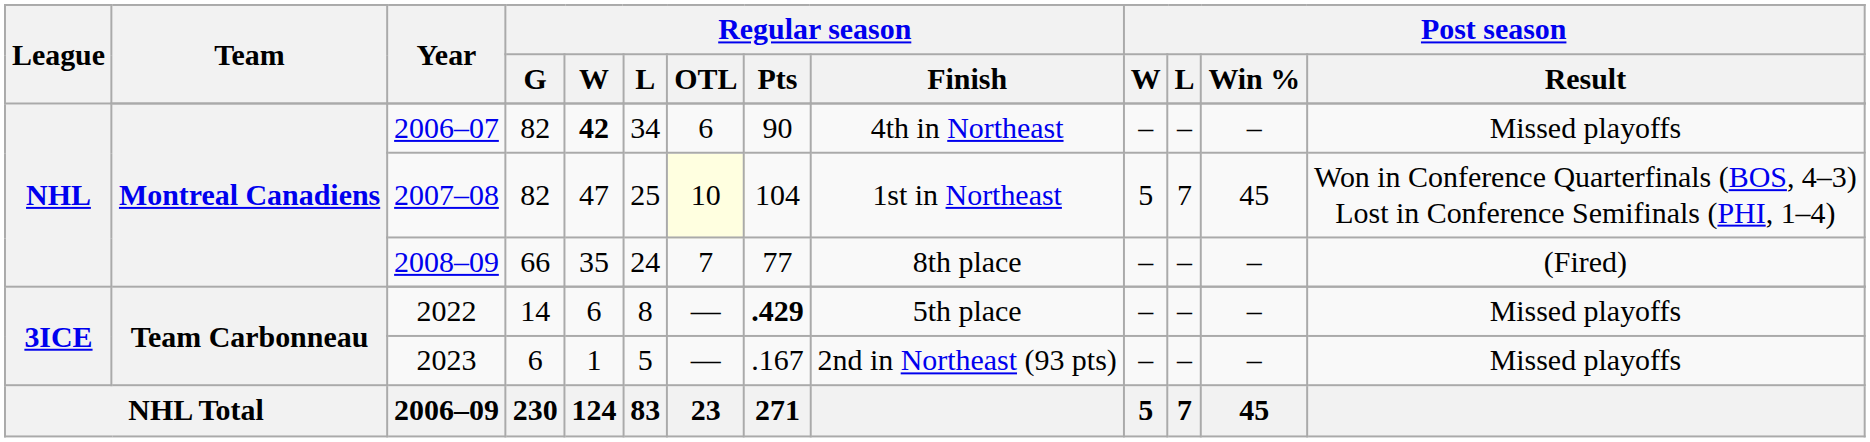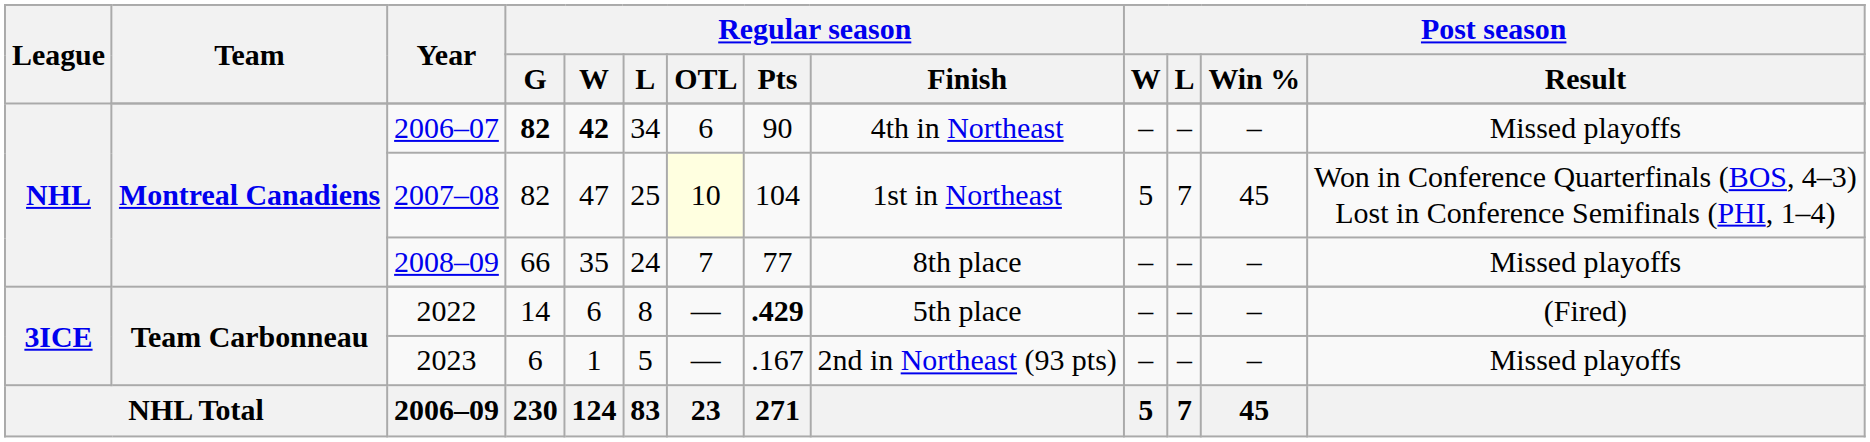 <table class="wikitable" style="font-size: 95%; text-align:center;">
 <tr>
 <th rowspan="2">League</th>
 <th rowspan="2">Team</th>
 <th rowspan="2">Year</th>
 <th colspan="6"><a href='#'>Regular season</a></th>
 <th colspan="4"><a href='#'>Post season</a></th>
 </tr>
 <tr>
 <th>G</th>
 <th>W</th>
 <th>L</th>
 <th>OTL</th>
 <th>Pts</th>
 <th>Finish</th>
 <th>W</th>
 <th>L</th>
 <th>Win %</th>
 <th>Result</th>
 </tr>
 <tr>
 <th rowspan="5"><a href='#'>NHL</a></th>
 </tr>
 <tr>
 <th rowspan="4"><a href='#'>Montreal Canadiens</a></th>
 </tr>
 <tr>
 <td><a href='#'>2006–07</a></td>
-<td>82</td>
+<td><strong>82</strong></td>
 <td><strong>42</strong></td>
 <td>34</td>
 <td>6</td>
 <td>90</td>
 <td>4th in <a href='#'>Northeast</a></td>
 <td>–</td>
 <td>–</td>
 <td>–</td>
 <td>Missed playoffs</td>
 </tr>
 <tr>
 <td><a href='#'>2007–08</a></td>
 <td>82</td>
 <td>47</td>
 <td>25</td>
 <td style="background: lightyellow;">10</td>
 <td>104</td>
 <td>1st in <a href='#'>Northeast</a></td>
 <td>5</td>
 <td>7</td>
 <td>45</td>
 <td>Won in Conference Quarterfinals (<a href='#'>BOS</a>, 4–3)<br>Lost in Conference Semifinals (<a href='#'>PHI</a>, 1–4)</td>
 </tr>
 <tr>
 <td><a href='#'>2008–09</a></td>
 <td>66</td>
 <td>35</td>
 <td>24</td>
 <td>7</td>
 <td>77</td>
 <td>8th place</td>
 <td>–</td>
 <td>–</td>
 <td>–</td>
-<td>(Fired)</td>
+<td>Missed playoffs</td>
 </tr>
 <tr>
 <th rowspan="3"><a href='#'>3ICE</a></th>
 <th rowspan="3">Team Carbonneau</th>
 </tr>
 <tr>
 <td>2022</td>
 <td>14</td>
 <td>6</td>
 <td>8</td>
 <td>—</td>
 <td><strong>.429</strong></td>
 <td>5th place</td>
 <td>–</td>
 <td>–</td>
 <td>–</td>
-<td>Missed playoffs</td>
+<td>(Fired)</td>
 </tr>
 <tr>
 <td>2023</td>
 <td>6</td>
 <td>1</td>
 <td>5</td>
 <td>—</td>
 <td>.167</td>
 <td>2nd in <a href='#'>Northeast</a> (93 pts)</td>
 <td>–</td>
 <td>–</td>
 <td>–</td>
 <td>Missed playoffs</td>
 </tr>
 <tr>
 <th colspan="2">NHL Total</th>
 <th>2006–09</th>
 <th>230</th>
 <th>124</th>
 <th>83</th>
 <th>23</th>
 <th>271</th>
 <th></th>
 <th>5</th>
 <th>7</th>
 <th>45</th>
 <th></th>
 </tr>
 </table>
